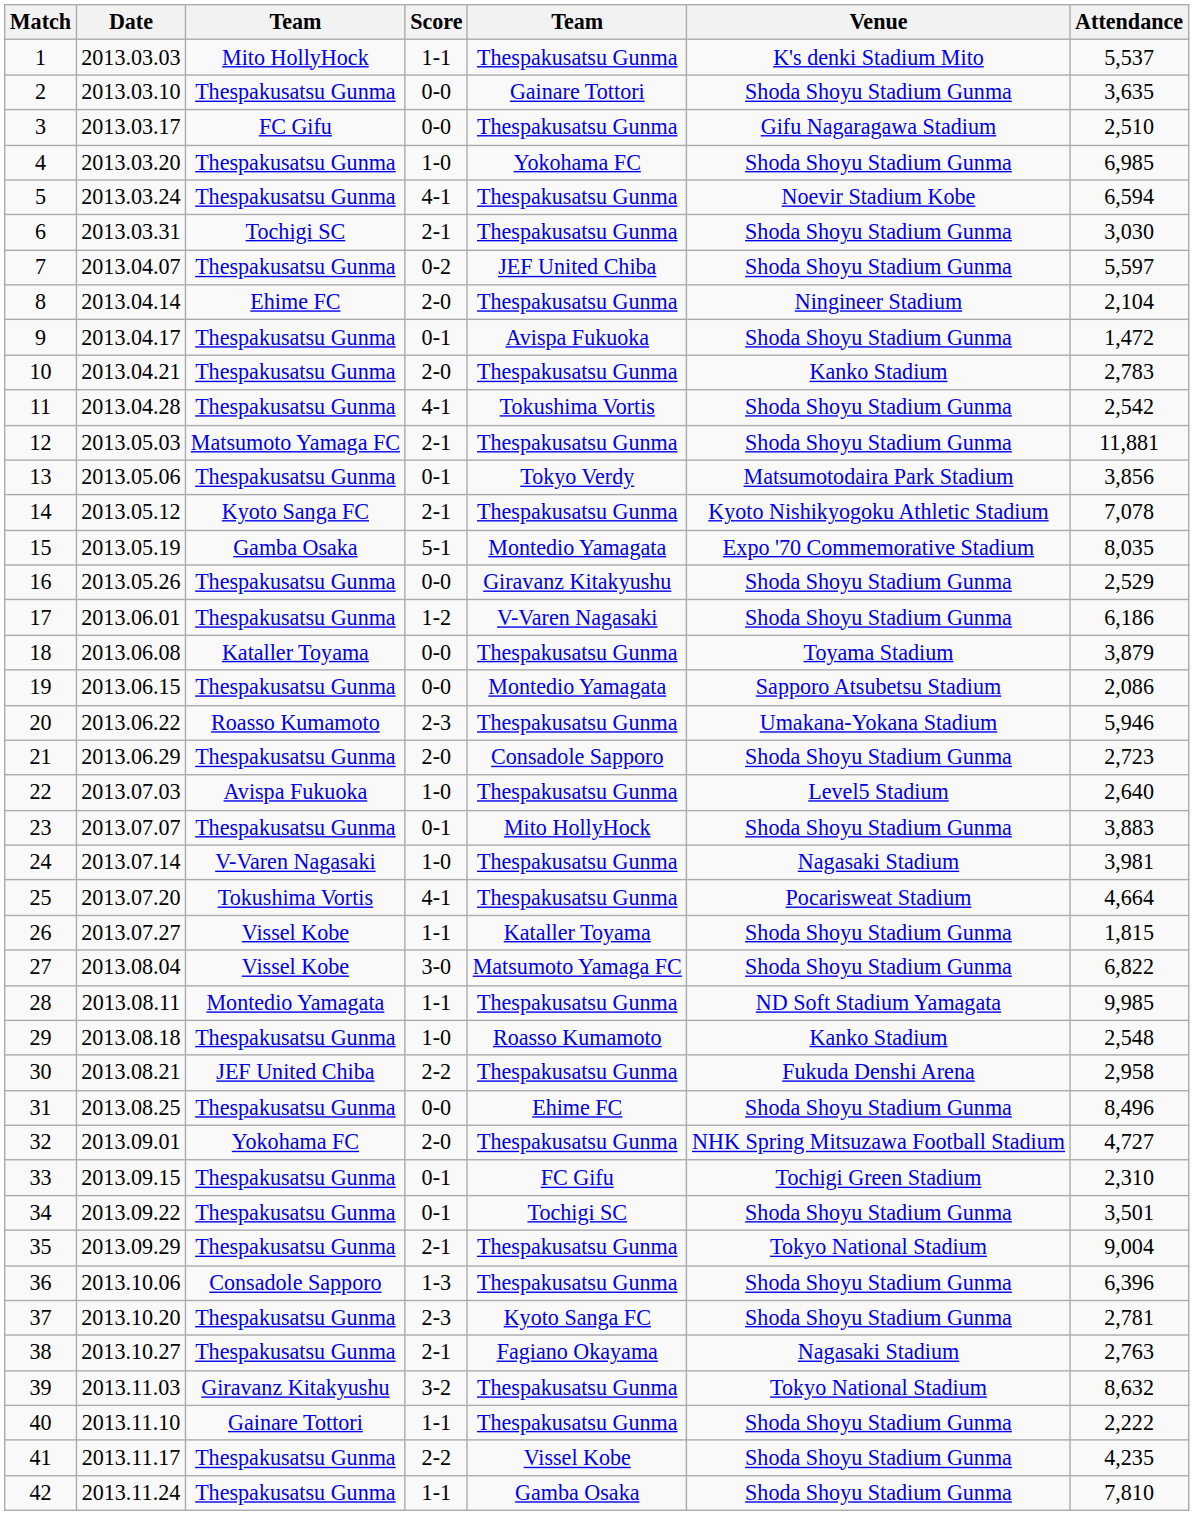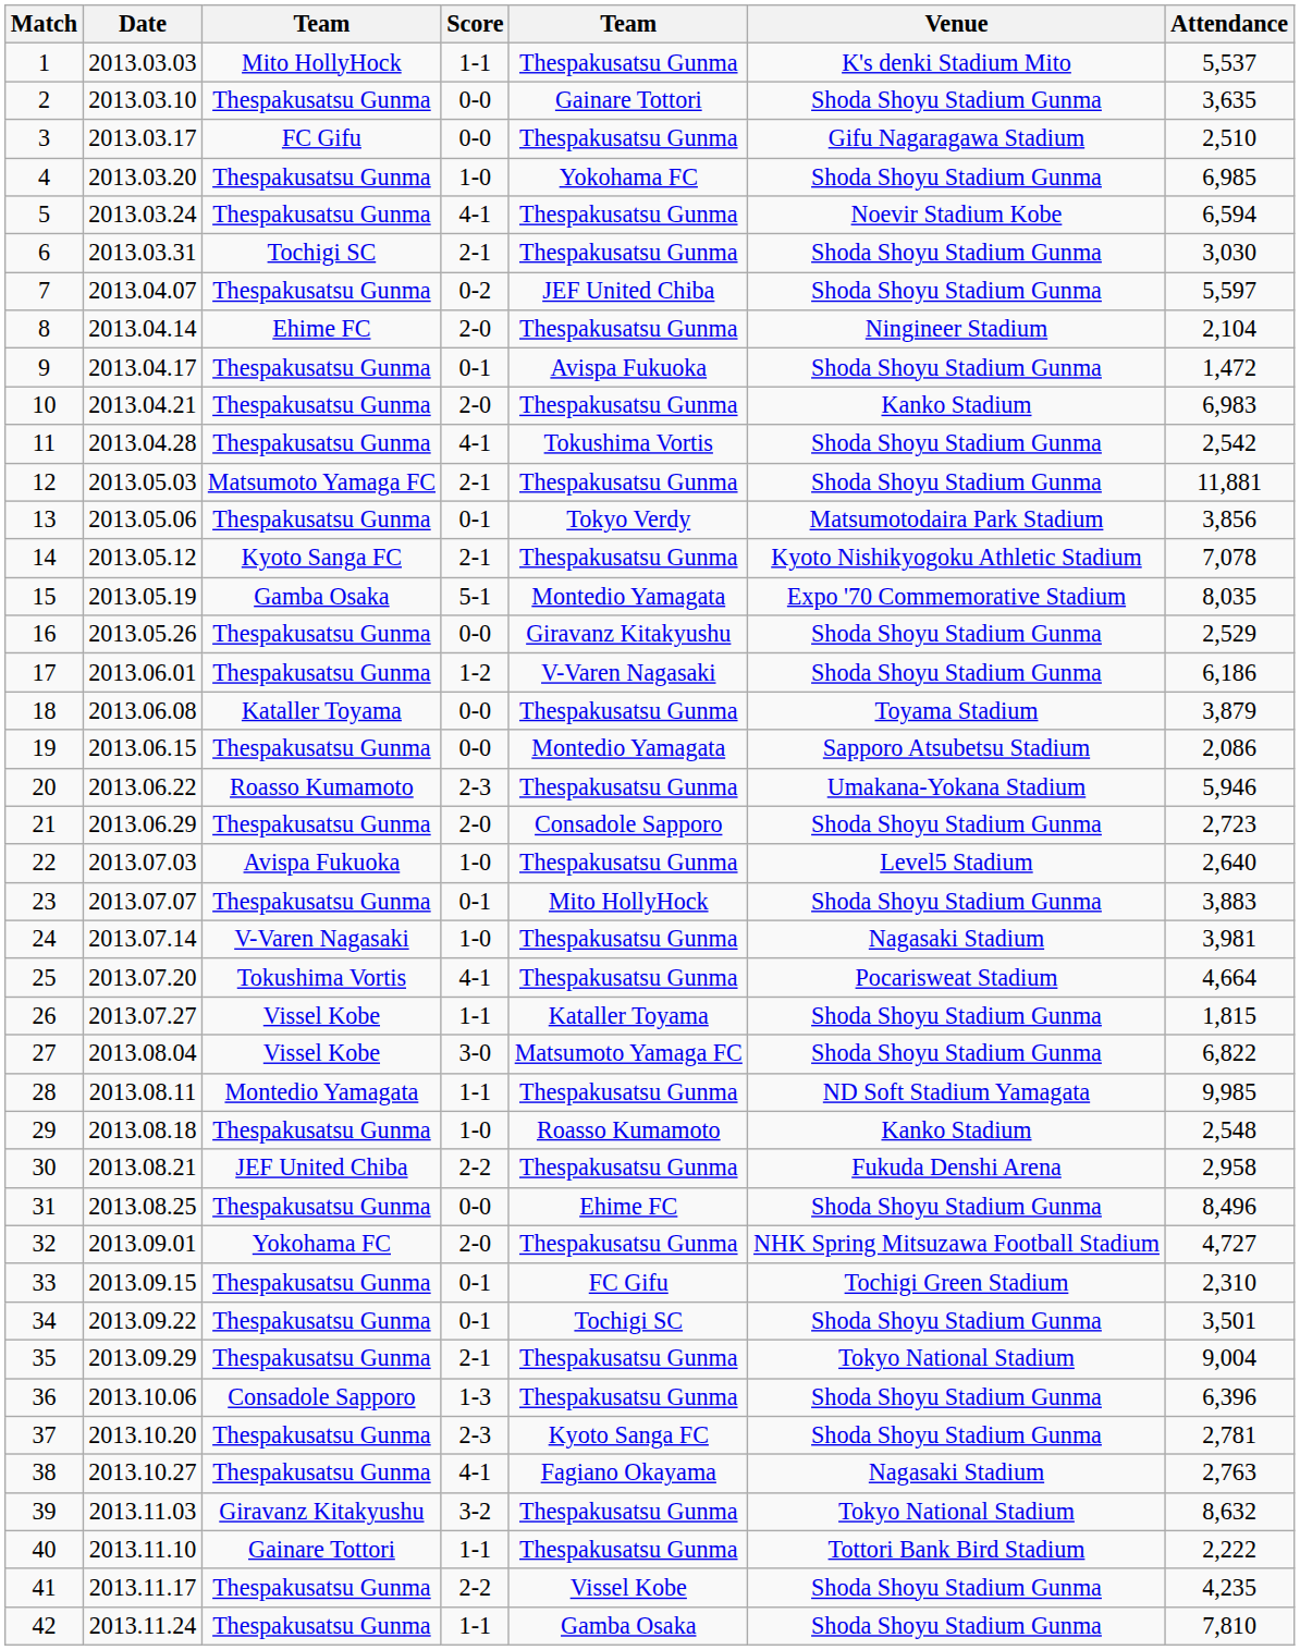 <table class="wikitable" style="text-align:center;">
 <tr>
 <th>Match</th>
 <th>Date</th>
 <th>Team</th>
 <th>Score</th>
 <th>Team</th>
 <th>Venue</th>
 <th>Attendance</th>
 </tr>
 <tr>
 <td>1</td>
 <td>2013.03.03</td>
 <td><a href='#'>Mito HollyHock</a></td>
 <td>1-1</td>
 <td><a href='#'>Thespakusatsu Gunma</a></td>
 <td><a href='#'>K's denki Stadium Mito</a></td>
 <td>5,537</td>
 </tr>
 <tr>
 <td>2</td>
 <td>2013.03.10</td>
 <td><a href='#'>Thespakusatsu Gunma</a></td>
 <td>0-0</td>
 <td><a href='#'>Gainare Tottori</a></td>
 <td><a href='#'>Shoda Shoyu Stadium Gunma</a></td>
 <td>3,635</td>
 </tr>
 <tr>
 <td>3</td>
 <td>2013.03.17</td>
 <td><a href='#'>FC Gifu</a></td>
 <td>0-0</td>
 <td><a href='#'>Thespakusatsu Gunma</a></td>
 <td><a href='#'>Gifu Nagaragawa Stadium</a></td>
 <td>2,510</td>
 </tr>
 <tr>
 <td>4</td>
 <td>2013.03.20</td>
 <td><a href='#'>Thespakusatsu Gunma</a></td>
 <td>1-0</td>
 <td><a href='#'>Yokohama FC</a></td>
 <td><a href='#'>Shoda Shoyu Stadium Gunma</a></td>
 <td>6,985</td>
 </tr>
 <tr>
 <td>5</td>
 <td>2013.03.24</td>
 <td><a href='#'>Thespakusatsu Gunma</a></td>
 <td>4-1</td>
 <td><a href='#'>Thespakusatsu Gunma</a></td>
 <td><a href='#'>Noevir Stadium Kobe</a></td>
 <td>6,594</td>
 </tr>
 <tr>
 <td>6</td>
 <td>2013.03.31</td>
 <td><a href='#'>Tochigi SC</a></td>
 <td>2-1</td>
 <td><a href='#'>Thespakusatsu Gunma</a></td>
 <td><a href='#'>Shoda Shoyu Stadium Gunma</a></td>
 <td>3,030</td>
 </tr>
 <tr>
 <td>7</td>
 <td>2013.04.07</td>
 <td><a href='#'>Thespakusatsu Gunma</a></td>
 <td>0-2</td>
 <td><a href='#'>JEF United Chiba</a></td>
 <td><a href='#'>Shoda Shoyu Stadium Gunma</a></td>
 <td>5,597</td>
 </tr>
 <tr>
 <td>8</td>
 <td>2013.04.14</td>
 <td><a href='#'>Ehime FC</a></td>
 <td>2-0</td>
 <td><a href='#'>Thespakusatsu Gunma</a></td>
 <td><a href='#'>Ningineer Stadium</a></td>
 <td>2,104</td>
 </tr>
 <tr>
 <td>9</td>
 <td>2013.04.17</td>
 <td><a href='#'>Thespakusatsu Gunma</a></td>
 <td>0-1</td>
 <td><a href='#'>Avispa Fukuoka</a></td>
 <td><a href='#'>Shoda Shoyu Stadium Gunma</a></td>
 <td>1,472</td>
 </tr>
 <tr>
 <td>10</td>
 <td>2013.04.21</td>
 <td><a href='#'>Thespakusatsu Gunma</a></td>
 <td>2-0</td>
 <td><a href='#'>Thespakusatsu Gunma</a></td>
 <td><a href='#'>Kanko Stadium</a></td>
-<td>2,783</td>
+<td>6,983</td>
 </tr>
 <tr>
 <td>11</td>
 <td>2013.04.28</td>
 <td><a href='#'>Thespakusatsu Gunma</a></td>
 <td>4-1</td>
 <td><a href='#'>Tokushima Vortis</a></td>
 <td><a href='#'>Shoda Shoyu Stadium Gunma</a></td>
 <td>2,542</td>
 </tr>
 <tr>
 <td>12</td>
 <td>2013.05.03</td>
 <td><a href='#'>Matsumoto Yamaga FC</a></td>
 <td>2-1</td>
 <td><a href='#'>Thespakusatsu Gunma</a></td>
 <td><a href='#'>Shoda Shoyu Stadium Gunma</a></td>
 <td>11,881</td>
 </tr>
 <tr>
 <td>13</td>
 <td>2013.05.06</td>
 <td><a href='#'>Thespakusatsu Gunma</a></td>
 <td>0-1</td>
 <td><a href='#'>Tokyo Verdy</a></td>
 <td><a href='#'>Matsumotodaira Park Stadium</a></td>
 <td>3,856</td>
 </tr>
 <tr>
 <td>14</td>
 <td>2013.05.12</td>
 <td><a href='#'>Kyoto Sanga FC</a></td>
 <td>2-1</td>
 <td><a href='#'>Thespakusatsu Gunma</a></td>
 <td><a href='#'>Kyoto Nishikyogoku Athletic Stadium</a></td>
 <td>7,078</td>
 </tr>
 <tr>
 <td>15</td>
 <td>2013.05.19</td>
 <td><a href='#'>Gamba Osaka</a></td>
 <td>5-1</td>
 <td><a href='#'>Montedio Yamagata</a></td>
 <td><a href='#'>Expo '70 Commemorative Stadium</a></td>
 <td>8,035</td>
 </tr>
 <tr>
 <td>16</td>
 <td>2013.05.26</td>
 <td><a href='#'>Thespakusatsu Gunma</a></td>
 <td>0-0</td>
 <td><a href='#'>Giravanz Kitakyushu</a></td>
 <td><a href='#'>Shoda Shoyu Stadium Gunma</a></td>
 <td>2,529</td>
 </tr>
 <tr>
 <td>17</td>
 <td>2013.06.01</td>
 <td><a href='#'>Thespakusatsu Gunma</a></td>
 <td>1-2</td>
 <td><a href='#'>V-Varen Nagasaki</a></td>
 <td><a href='#'>Shoda Shoyu Stadium Gunma</a></td>
 <td>6,186</td>
 </tr>
 <tr>
 <td>18</td>
 <td>2013.06.08</td>
 <td><a href='#'>Kataller Toyama</a></td>
 <td>0-0</td>
 <td><a href='#'>Thespakusatsu Gunma</a></td>
 <td><a href='#'>Toyama Stadium</a></td>
 <td>3,879</td>
 </tr>
 <tr>
 <td>19</td>
 <td>2013.06.15</td>
 <td><a href='#'>Thespakusatsu Gunma</a></td>
 <td>0-0</td>
 <td><a href='#'>Montedio Yamagata</a></td>
 <td><a href='#'>Sapporo Atsubetsu Stadium</a></td>
 <td>2,086</td>
 </tr>
 <tr>
 <td>20</td>
 <td>2013.06.22</td>
 <td><a href='#'>Roasso Kumamoto</a></td>
 <td>2-3</td>
 <td><a href='#'>Thespakusatsu Gunma</a></td>
 <td><a href='#'>Umakana-Yokana Stadium</a></td>
 <td>5,946</td>
 </tr>
 <tr>
 <td>21</td>
 <td>2013.06.29</td>
 <td><a href='#'>Thespakusatsu Gunma</a></td>
 <td>2-0</td>
 <td><a href='#'>Consadole Sapporo</a></td>
 <td><a href='#'>Shoda Shoyu Stadium Gunma</a></td>
 <td>2,723</td>
 </tr>
 <tr>
 <td>22</td>
 <td>2013.07.03</td>
 <td><a href='#'>Avispa Fukuoka</a></td>
 <td>1-0</td>
 <td><a href='#'>Thespakusatsu Gunma</a></td>
 <td><a href='#'>Level5 Stadium</a></td>
 <td>2,640</td>
 </tr>
 <tr>
 <td>23</td>
 <td>2013.07.07</td>
 <td><a href='#'>Thespakusatsu Gunma</a></td>
 <td>0-1</td>
 <td><a href='#'>Mito HollyHock</a></td>
 <td><a href='#'>Shoda Shoyu Stadium Gunma</a></td>
 <td>3,883</td>
 </tr>
 <tr>
 <td>24</td>
 <td>2013.07.14</td>
 <td><a href='#'>V-Varen Nagasaki</a></td>
 <td>1-0</td>
 <td><a href='#'>Thespakusatsu Gunma</a></td>
 <td><a href='#'>Nagasaki Stadium</a></td>
 <td>3,981</td>
 </tr>
 <tr>
 <td>25</td>
 <td>2013.07.20</td>
 <td><a href='#'>Tokushima Vortis</a></td>
 <td>4-1</td>
 <td><a href='#'>Thespakusatsu Gunma</a></td>
 <td><a href='#'>Pocarisweat Stadium</a></td>
 <td>4,664</td>
 </tr>
 <tr>
 <td>26</td>
 <td>2013.07.27</td>
 <td><a href='#'>Vissel Kobe</a></td>
 <td>1-1</td>
 <td><a href='#'>Kataller Toyama</a></td>
 <td><a href='#'>Shoda Shoyu Stadium Gunma</a></td>
 <td>1,815</td>
 </tr>
 <tr>
 <td>27</td>
 <td>2013.08.04</td>
 <td><a href='#'>Vissel Kobe</a></td>
 <td>3-0</td>
 <td><a href='#'>Matsumoto Yamaga FC</a></td>
 <td><a href='#'>Shoda Shoyu Stadium Gunma</a></td>
 <td>6,822</td>
 </tr>
 <tr>
 <td>28</td>
 <td>2013.08.11</td>
 <td><a href='#'>Montedio Yamagata</a></td>
 <td>1-1</td>
 <td><a href='#'>Thespakusatsu Gunma</a></td>
 <td><a href='#'>ND Soft Stadium Yamagata</a></td>
 <td>9,985</td>
 </tr>
 <tr>
 <td>29</td>
 <td>2013.08.18</td>
 <td><a href='#'>Thespakusatsu Gunma</a></td>
 <td>1-0</td>
 <td><a href='#'>Roasso Kumamoto</a></td>
 <td><a href='#'>Kanko Stadium</a></td>
 <td>2,548</td>
 </tr>
 <tr>
 <td>30</td>
 <td>2013.08.21</td>
 <td><a href='#'>JEF United Chiba</a></td>
 <td>2-2</td>
 <td><a href='#'>Thespakusatsu Gunma</a></td>
 <td><a href='#'>Fukuda Denshi Arena</a></td>
 <td>2,958</td>
 </tr>
 <tr>
 <td>31</td>
 <td>2013.08.25</td>
 <td><a href='#'>Thespakusatsu Gunma</a></td>
 <td>0-0</td>
 <td><a href='#'>Ehime FC</a></td>
 <td><a href='#'>Shoda Shoyu Stadium Gunma</a></td>
 <td>8,496</td>
 </tr>
 <tr>
 <td>32</td>
 <td>2013.09.01</td>
 <td><a href='#'>Yokohama FC</a></td>
 <td>2-0</td>
 <td><a href='#'>Thespakusatsu Gunma</a></td>
 <td><a href='#'>NHK Spring Mitsuzawa Football Stadium</a></td>
 <td>4,727</td>
 </tr>
 <tr>
 <td>33</td>
 <td>2013.09.15</td>
 <td><a href='#'>Thespakusatsu Gunma</a></td>
 <td>0-1</td>
 <td><a href='#'>FC Gifu</a></td>
 <td><a href='#'>Tochigi Green Stadium</a></td>
 <td>2,310</td>
 </tr>
 <tr>
 <td>34</td>
 <td>2013.09.22</td>
 <td><a href='#'>Thespakusatsu Gunma</a></td>
 <td>0-1</td>
 <td><a href='#'>Tochigi SC</a></td>
 <td><a href='#'>Shoda Shoyu Stadium Gunma</a></td>
 <td>3,501</td>
 </tr>
 <tr>
 <td>35</td>
 <td>2013.09.29</td>
 <td><a href='#'>Thespakusatsu Gunma</a></td>
 <td>2-1</td>
 <td><a href='#'>Thespakusatsu Gunma</a></td>
 <td><a href='#'>Tokyo National Stadium</a></td>
 <td>9,004</td>
 </tr>
 <tr>
 <td>36</td>
 <td>2013.10.06</td>
 <td><a href='#'>Consadole Sapporo</a></td>
 <td>1-3</td>
 <td><a href='#'>Thespakusatsu Gunma</a></td>
 <td><a href='#'>Shoda Shoyu Stadium Gunma</a></td>
 <td>6,396</td>
 </tr>
 <tr>
 <td>37</td>
 <td>2013.10.20</td>
 <td><a href='#'>Thespakusatsu Gunma</a></td>
 <td>2-3</td>
 <td><a href='#'>Kyoto Sanga FC</a></td>
 <td><a href='#'>Shoda Shoyu Stadium Gunma</a></td>
 <td>2,781</td>
 </tr>
 <tr>
 <td>38</td>
 <td>2013.10.27</td>
 <td><a href='#'>Thespakusatsu Gunma</a></td>
-<td>2-1</td>
+<td>4-1</td>
 <td><a href='#'>Fagiano Okayama</a></td>
 <td><a href='#'>Nagasaki Stadium</a></td>
 <td>2,763</td>
 </tr>
 <tr>
 <td>39</td>
 <td>2013.11.03</td>
 <td><a href='#'>Giravanz Kitakyushu</a></td>
 <td>3-2</td>
 <td><a href='#'>Thespakusatsu Gunma</a></td>
 <td><a href='#'>Tokyo National Stadium</a></td>
 <td>8,632</td>
 </tr>
 <tr>
 <td>40</td>
 <td>2013.11.10</td>
 <td><a href='#'>Gainare Tottori</a></td>
 <td>1-1</td>
 <td><a href='#'>Thespakusatsu Gunma</a></td>
-<td><a href='#'>Shoda Shoyu Stadium Gunma</a></td>
+<td><a href='#'>Tottori Bank Bird Stadium</a></td>
 <td>2,222</td>
 </tr>
 <tr>
 <td>41</td>
 <td>2013.11.17</td>
 <td><a href='#'>Thespakusatsu Gunma</a></td>
 <td>2-2</td>
 <td><a href='#'>Vissel Kobe</a></td>
 <td><a href='#'>Shoda Shoyu Stadium Gunma</a></td>
 <td>4,235</td>
 </tr>
 <tr>
 <td>42</td>
 <td>2013.11.24</td>
 <td><a href='#'>Thespakusatsu Gunma</a></td>
 <td>1-1</td>
 <td><a href='#'>Gamba Osaka</a></td>
 <td><a href='#'>Shoda Shoyu Stadium Gunma</a></td>
 <td>7,810</td>
 </tr>
 </table>
